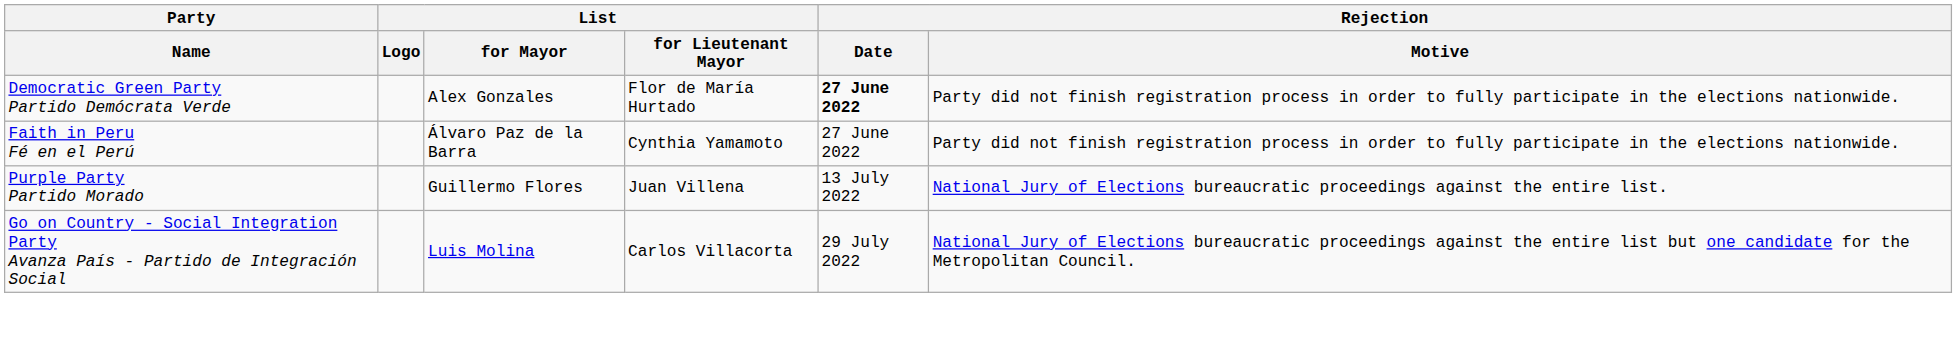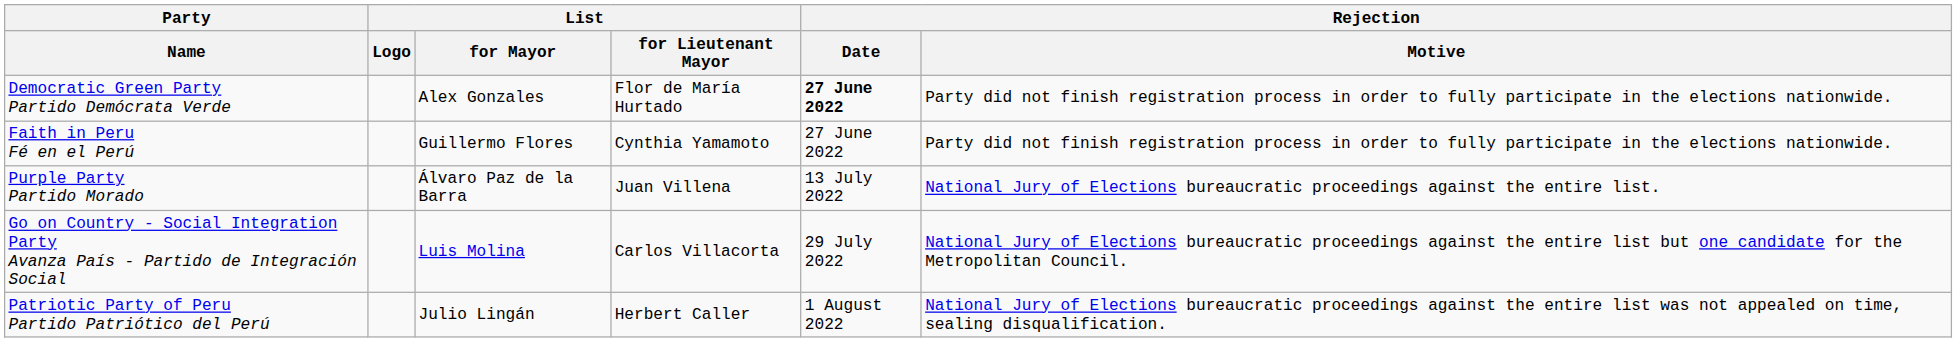 <table class="wikitable">
 <tr style="background:#ddd;">
 <th>Party</th>
 <th colspan=3>List</th>
 <th colspan=2>Rejection</th>
 </tr>
 <tr style="background:#eee;">
 <th>Name</th>
 <th>Logo</th>
 <th>for Mayor</th>
 <th>for Lieutenant Mayor</th>
 <th>Date</th>
 <th>Motive</th>
 </tr>
 <tr>
 <td><a href='#'>Democratic Green Party</a> <br><em>Partido Demócrata Verde</em></td>
 <td></td>
 <td>Alex Gonzales</td>
 <td>Flor de María Hurtado</td>
 <td><strong>27 June 2022</strong></td>
 <td>Party did not finish registration process in order to fully participate in the elections nationwide.</td>
 </tr>
 <tr>
 <td><a href='#'>Faith in Peru</a> <br><em>Fé en el Perú</em></td>
 <td></td>
-<td>Álvaro Paz de la Barra</td>
+<td>Guillermo Flores</td>
 <td>Cynthia Yamamoto</td>
 <td>27 June 2022</td>
 <td>Party did not finish registration process in order to fully participate in the elections nationwide.</td>
 </tr>
 <tr>
 <td><a href='#'>Purple Party</a> <br><em>Partido Morado</em></td>
 <td></td>
-<td>Guillermo Flores</td>
+<td>Álvaro Paz de la Barra</td>
 <td>Juan Villena</td>
 <td>13 July 2022</td>
 <td><a href='#'>National Jury of Elections</a> bureaucratic proceedings against the entire list.</td>
 </tr>
 <tr>
 <td><a href='#'>Go on Country - Social Integration Party</a> <br><em>Avanza País - Partido de Integración Social</em></td>
 <td></td>
 <td><a href='#'>Luis Molina</a></td>
 <td>Carlos Villacorta</td>
 <td>29 July 2022</td>
 <td><a href='#'>National Jury of Elections</a> bureaucratic proceedings against the entire list but <a href='#'>one candidate</a> for the Metropolitan Council.</td>
 </tr>
+<tr>
+<td><a href='#'>Patriotic Party of Peru</a> <br><em>Partido Patriótico del Perú</em></td>
+<td></td>
+<td>Julio Lingán</td>
+<td>Herbert Caller</td>
+<td>1 August 2022</td>
+<td><a href='#'>National Jury of Elections</a> bureaucratic proceedings against the entire list was not appealed on time, sealing disqualification.</td>
+</tr>
 </table>
